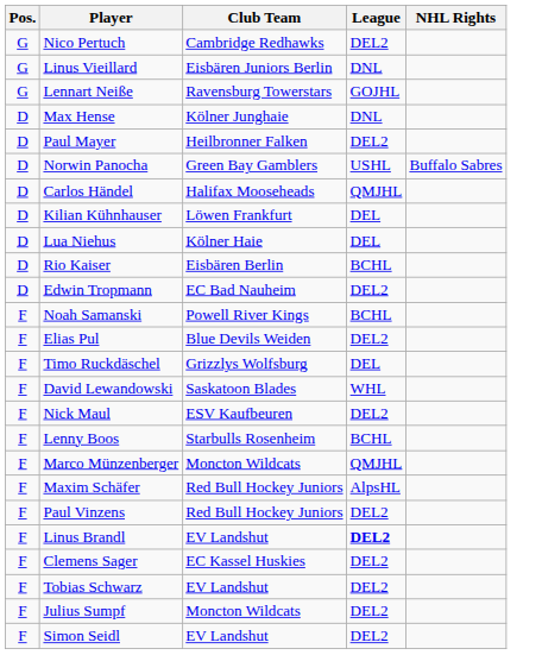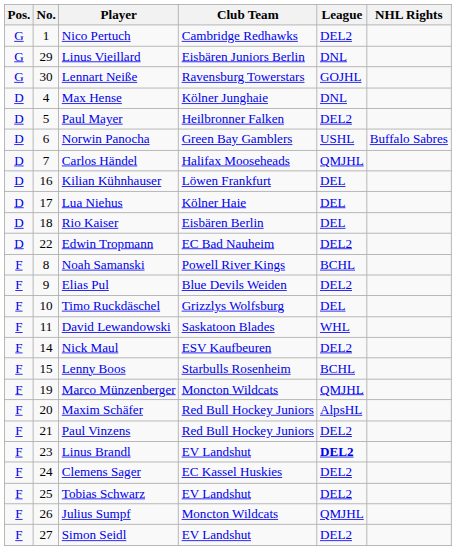 <table class="wikitable sortable">
 <tr>
 <th>Pos.</th>
+<th>No.</th>
 <th>Player</th>
 <th>Club Team</th>
 <th>League</th>
 <th>NHL Rights</th>
 </tr>
 <tr>
 <td style="text-align:center;"><a href='#'>G</a></td>
+<td style="text-align:center;">1</td>
 <td><a href='#'>Nico Pertuch</a></td>
 <td> <a href='#'>Cambridge Redhawks</a></td>
 <td> <a href='#'>DEL2</a></td>
 <td></td>
 </tr>
 <tr>
 <td style="text-align:center;"><a href='#'>G</a></td>
+<td style="text-align:center;">29</td>
 <td><a href='#'>Linus Vieillard</a></td>
 <td> <a href='#'>Eisbären Juniors Berlin</a></td>
 <td> <a href='#'>DNL</a></td>
 <td></td>
 </tr>
 <tr>
 <td style="text-align:center;"><a href='#'>G</a></td>
+<td style="text-align:center;">30</td>
 <td><a href='#'>Lennart Neiße</a></td>
 <td> <a href='#'>Ravensburg Towerstars</a></td>
 <td> <a href='#'>GOJHL</a></td>
 <td></td>
 </tr>
 <tr>
 <td style="text-align:center;"><a href='#'>D</a></td>
+<td style="text-align:center;">4</td>
 <td><a href='#'>Max Hense</a></td>
 <td> <a href='#'>Kölner Junghaie</a></td>
 <td> <a href='#'>DNL</a></td>
 <td></td>
 </tr>
 <tr>
 <td style="text-align:center;"><a href='#'>D</a></td>
+<td style="text-align:center;">5</td>
 <td><a href='#'>Paul Mayer</a></td>
 <td> <a href='#'>Heilbronner Falken</a></td>
 <td> <a href='#'>DEL2</a></td>
 <td></td>
 </tr>
 <tr>
 <td style="text-align:center;"><a href='#'>D</a></td>
+<td style="text-align:center;">6</td>
 <td><a href='#'>Norwin Panocha</a></td>
 <td> <a href='#'>Green Bay Gamblers</a></td>
 <td> <a href='#'>USHL</a></td>
 <td><a href='#'>Buffalo Sabres</a></td>
 </tr>
 <tr>
 <td style="text-align:center;"><a href='#'>D</a></td>
+<td style="text-align:center;">7</td>
 <td><a href='#'>Carlos Händel</a></td>
 <td> <a href='#'>Halifax Mooseheads</a></td>
 <td> <a href='#'>QMJHL</a></td>
 <td></td>
 </tr>
 <tr>
 <td style="text-align:center;"><a href='#'>D</a></td>
+<td style="text-align:center;">16</td>
 <td><a href='#'>Kilian Kühnhauser</a></td>
 <td> <a href='#'>Löwen Frankfurt</a></td>
 <td> <a href='#'>DEL</a></td>
 <td></td>
 </tr>
 <tr>
 <td style="text-align:center;"><a href='#'>D</a></td>
+<td style="text-align:center;">17</td>
 <td><a href='#'>Lua Niehus</a></td>
 <td> <a href='#'>Kölner Haie</a></td>
 <td> <a href='#'>DEL</a></td>
 <td></td>
 </tr>
 <tr>
 <td style="text-align:center;"><a href='#'>D</a></td>
+<td style="text-align:center;">18</td>
 <td><a href='#'>Rio Kaiser</a></td>
 <td> <a href='#'>Eisbären Berlin</a></td>
-<td> <a href='#'>BCHL</a></td>
+<td> <a href='#'>DEL</a></td>
 <td></td>
 </tr>
 <tr>
 <td style="text-align:center;"><a href='#'>D</a></td>
+<td style="text-align:center;">22</td>
 <td><a href='#'>Edwin Tropmann</a></td>
 <td> <a href='#'>EC Bad Nauheim</a></td>
 <td> <a href='#'>DEL2</a></td>
 <td></td>
 </tr>
 <tr>
 <td style="text-align:center;"><a href='#'>F</a></td>
+<td style="text-align:center;">8</td>
 <td><a href='#'>Noah Samanski</a></td>
 <td> <a href='#'>Powell River Kings</a></td>
 <td> <a href='#'>BCHL</a></td>
 <td></td>
 </tr>
 <tr>
 <td style="text-align:center;"><a href='#'>F</a></td>
+<td style="text-align:center;">9</td>
 <td><a href='#'>Elias Pul</a></td>
 <td> <a href='#'>Blue Devils Weiden</a></td>
 <td> <a href='#'>DEL2</a></td>
 <td></td>
 </tr>
 <tr>
 <td style="text-align:center;"><a href='#'>F</a></td>
+<td style="text-align:center;">10</td>
 <td><a href='#'>Timo Ruckdäschel</a></td>
 <td> <a href='#'>Grizzlys Wolfsburg</a></td>
 <td> <a href='#'>DEL</a></td>
 <td></td>
 </tr>
 <tr>
 <td style="text-align:center;"><a href='#'>F</a></td>
+<td style="text-align:center;">11</td>
 <td><a href='#'>David Lewandowski</a></td>
 <td> <a href='#'>Saskatoon Blades</a></td>
 <td> <a href='#'>WHL</a></td>
 <td></td>
 </tr>
 <tr>
 <td style="text-align:center;"><a href='#'>F</a></td>
+<td style="text-align:center;">14</td>
 <td><a href='#'>Nick Maul</a></td>
 <td> <a href='#'>ESV Kaufbeuren</a></td>
 <td> <a href='#'>DEL2</a></td>
 <td></td>
 </tr>
 <tr>
 <td style="text-align:center;"><a href='#'>F</a></td>
+<td style="text-align:center;">15</td>
 <td><a href='#'>Lenny Boos</a></td>
 <td> <a href='#'>Starbulls Rosenheim</a></td>
 <td> <a href='#'>BCHL</a></td>
 <td></td>
 </tr>
 <tr>
 <td style="text-align:center;"><a href='#'>F</a></td>
+<td style="text-align:center;">19</td>
 <td><a href='#'>Marco Münzenberger</a></td>
 <td> <a href='#'>Moncton Wildcats</a></td>
 <td> <a href='#'>QMJHL</a></td>
 <td></td>
 </tr>
 <tr>
 <td style="text-align:center;"><a href='#'>F</a></td>
+<td style="text-align:center;">20</td>
 <td><a href='#'>Maxim Schäfer</a></td>
 <td> <a href='#'>Red Bull Hockey Juniors</a></td>
 <td> <a href='#'>AlpsHL</a></td>
 <td></td>
 </tr>
 <tr>
 <td style="text-align:center;"><a href='#'>F</a></td>
+<td style="text-align:center;">21</td>
 <td><a href='#'>Paul Vinzens</a></td>
 <td> <a href='#'>Red Bull Hockey Juniors</a></td>
 <td> <a href='#'>DEL2</a></td>
 <td></td>
 </tr>
 <tr>
 <td style="text-align:center;"><a href='#'>F</a></td>
+<td style="text-align:center;">23</td>
 <td><a href='#'>Linus Brandl</a></td>
 <td> <a href='#'>EV Landshut</a></td>
 <td><strong> <a href='#'>DEL2</a></strong></td>
 <td></td>
 </tr>
 <tr>
 <td style="text-align:center;"><a href='#'>F</a></td>
+<td style="text-align:center;">24</td>
 <td><a href='#'>Clemens Sager</a></td>
 <td> <a href='#'>EC Kassel Huskies</a></td>
 <td> <a href='#'>DEL2</a></td>
 <td></td>
 </tr>
 <tr>
 <td style="text-align:center;"><a href='#'>F</a></td>
+<td style="text-align:center;">25</td>
 <td><a href='#'>Tobias Schwarz</a></td>
 <td> <a href='#'>EV Landshut</a></td>
 <td> <a href='#'>DEL2</a></td>
 <td></td>
 </tr>
 <tr>
 <td style="text-align:center;"><a href='#'>F</a></td>
+<td style="text-align:center;">26</td>
 <td><a href='#'>Julius Sumpf</a></td>
 <td> <a href='#'>Moncton Wildcats</a></td>
-<td> <a href='#'>DEL2</a></td>
+<td> <a href='#'>QMJHL</a></td>
 <td></td>
 </tr>
 <tr>
 <td style="text-align:center;"><a href='#'>F</a></td>
+<td style="text-align:center;">27</td>
 <td><a href='#'>Simon Seidl</a></td>
 <td> <a href='#'>EV Landshut</a></td>
 <td> <a href='#'>DEL2</a></td>
 <td></td>
 </tr>
 </table>
